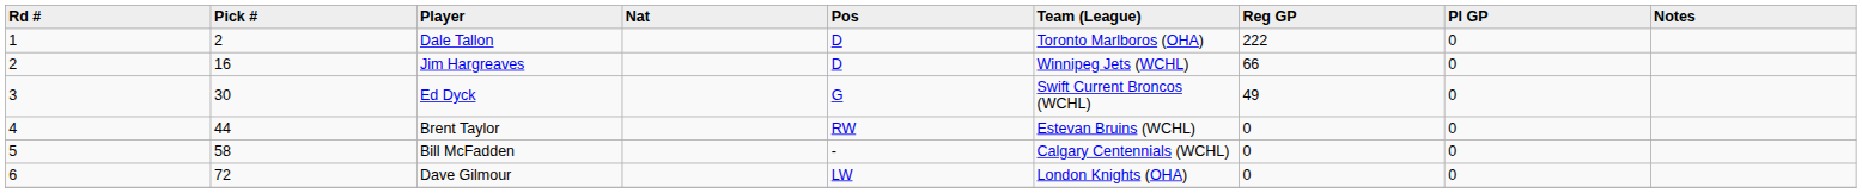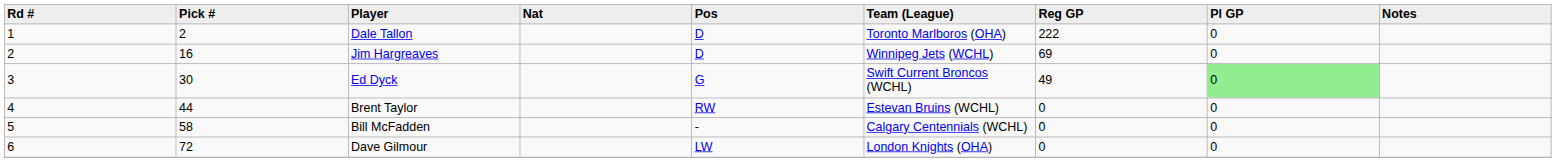 <table class="wikitable" style="width: 100%">
 <tr>
 <td width="5%"; bgcolor="#eeeeee"><strong>Rd #</strong></td>
 <td width="5%"; bgcolor="#eeeeee"><strong>Pick #</strong></td>
 <td width="5%"; bgcolor="#eeeeee"><strong>Player</strong></td>
 <td width="5%"; bgcolor="#eeeeee"><strong>Nat</strong></td>
 <td width="5%"; bgcolor="#eeeeee"><strong>Pos</strong></td>
 <td width="5%"; bgcolor="#eeeeee"><strong>Team (League)</strong></td>
 <td width="5%"; bgcolor="#eeeeee"><strong>Reg GP</strong></td>
 <td width="5%"; bgcolor="#eeeeee"><strong>Pl GP</strong></td>
 <td width="5%"; bgcolor="#eeeeee"><strong>Notes</strong></td>
 </tr>
 <tr>
 <td>1</td>
 <td>2</td>
 <td><a href='#'>Dale Tallon</a></td>
 <td></td>
 <td><a href='#'>D</a></td>
 <td><a href='#'>Toronto Marlboros</a> (<a href='#'>OHA</a>)</td>
 <td>222</td>
 <td>0</td>
 <td></td>
 </tr>
 <tr>
 <td>2</td>
 <td>16</td>
 <td><a href='#'>Jim Hargreaves</a></td>
 <td></td>
 <td><a href='#'>D</a></td>
 <td><a href='#'>Winnipeg Jets</a> (<a href='#'>WCHL</a>)</td>
-<td>66</td>
+<td>69</td>
 <td>0</td>
 <td></td>
 </tr>
 <tr>
 <td>3</td>
 <td>30</td>
 <td><a href='#'>Ed Dyck</a></td>
 <td></td>
 <td><a href='#'>G</a></td>
 <td><a href='#'>Swift Current Broncos</a> (WCHL)</td>
 <td>49</td>
-<td>0</td>
+<td style="background: lightgreen;">0</td>
 <td></td>
 </tr>
 <tr>
 <td>4</td>
 <td>44</td>
 <td>Brent Taylor</td>
 <td></td>
 <td><a href='#'>RW</a></td>
 <td><a href='#'>Estevan Bruins</a> (WCHL)</td>
 <td>0</td>
 <td>0</td>
 <td></td>
 </tr>
 <tr>
 <td>5</td>
 <td>58</td>
 <td>Bill McFadden</td>
 <td></td>
 <td>-</td>
 <td><a href='#'>Calgary Centennials</a> (WCHL)</td>
 <td>0</td>
 <td>0</td>
 <td></td>
 </tr>
 <tr>
 <td>6</td>
 <td>72</td>
 <td>Dave Gilmour</td>
 <td></td>
 <td><a href='#'>LW</a></td>
 <td><a href='#'>London Knights</a> (<a href='#'>OHA</a>)</td>
 <td>0</td>
 <td>0</td>
 <td></td>
 </tr>
 <tr>
 </tr>
 </table>
